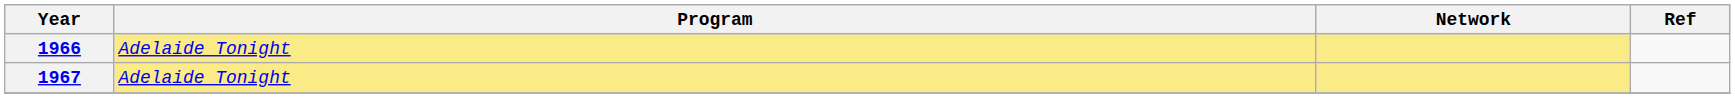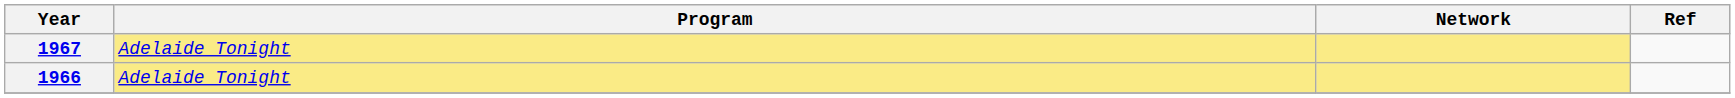 <table class="wikitable sortable">
 <tr style="background:#bebebe;">
 <th scope="col" style="width:1%;">Year</th>
 <th scope="col" style="width:16%;">Program</th>
 <th scope="col" style="width:4%;">Network</th>
 <th scope="col" style="width:1%;" class="unsortable">Ref</th>
 </tr>
 <tr>
-<th scope="row" style="text-align:center"><a href='#'>1966</a></th>
+<th scope="row" style="text-align:center"><a href='#'>1967</a></th>
 <td style="background:#FAEB86"><em><a href='#'>Adelaide Tonight</a></em></td>
 <td style="background:#FAEB86"></td>
 <td></td>
 </tr>
 <tr>
-<th scope="row" style="text-align:center"><a href='#'>1967</a></th>
+<th scope="row" style="text-align:center"><a href='#'>1966</a></th>
 <td style="background:#FAEB86"><em><a href='#'>Adelaide Tonight</a></em></td>
 <td style="background:#FAEB86"></td>
 <td></td>
 </tr>
 <tr>
 </tr>
 </table>
